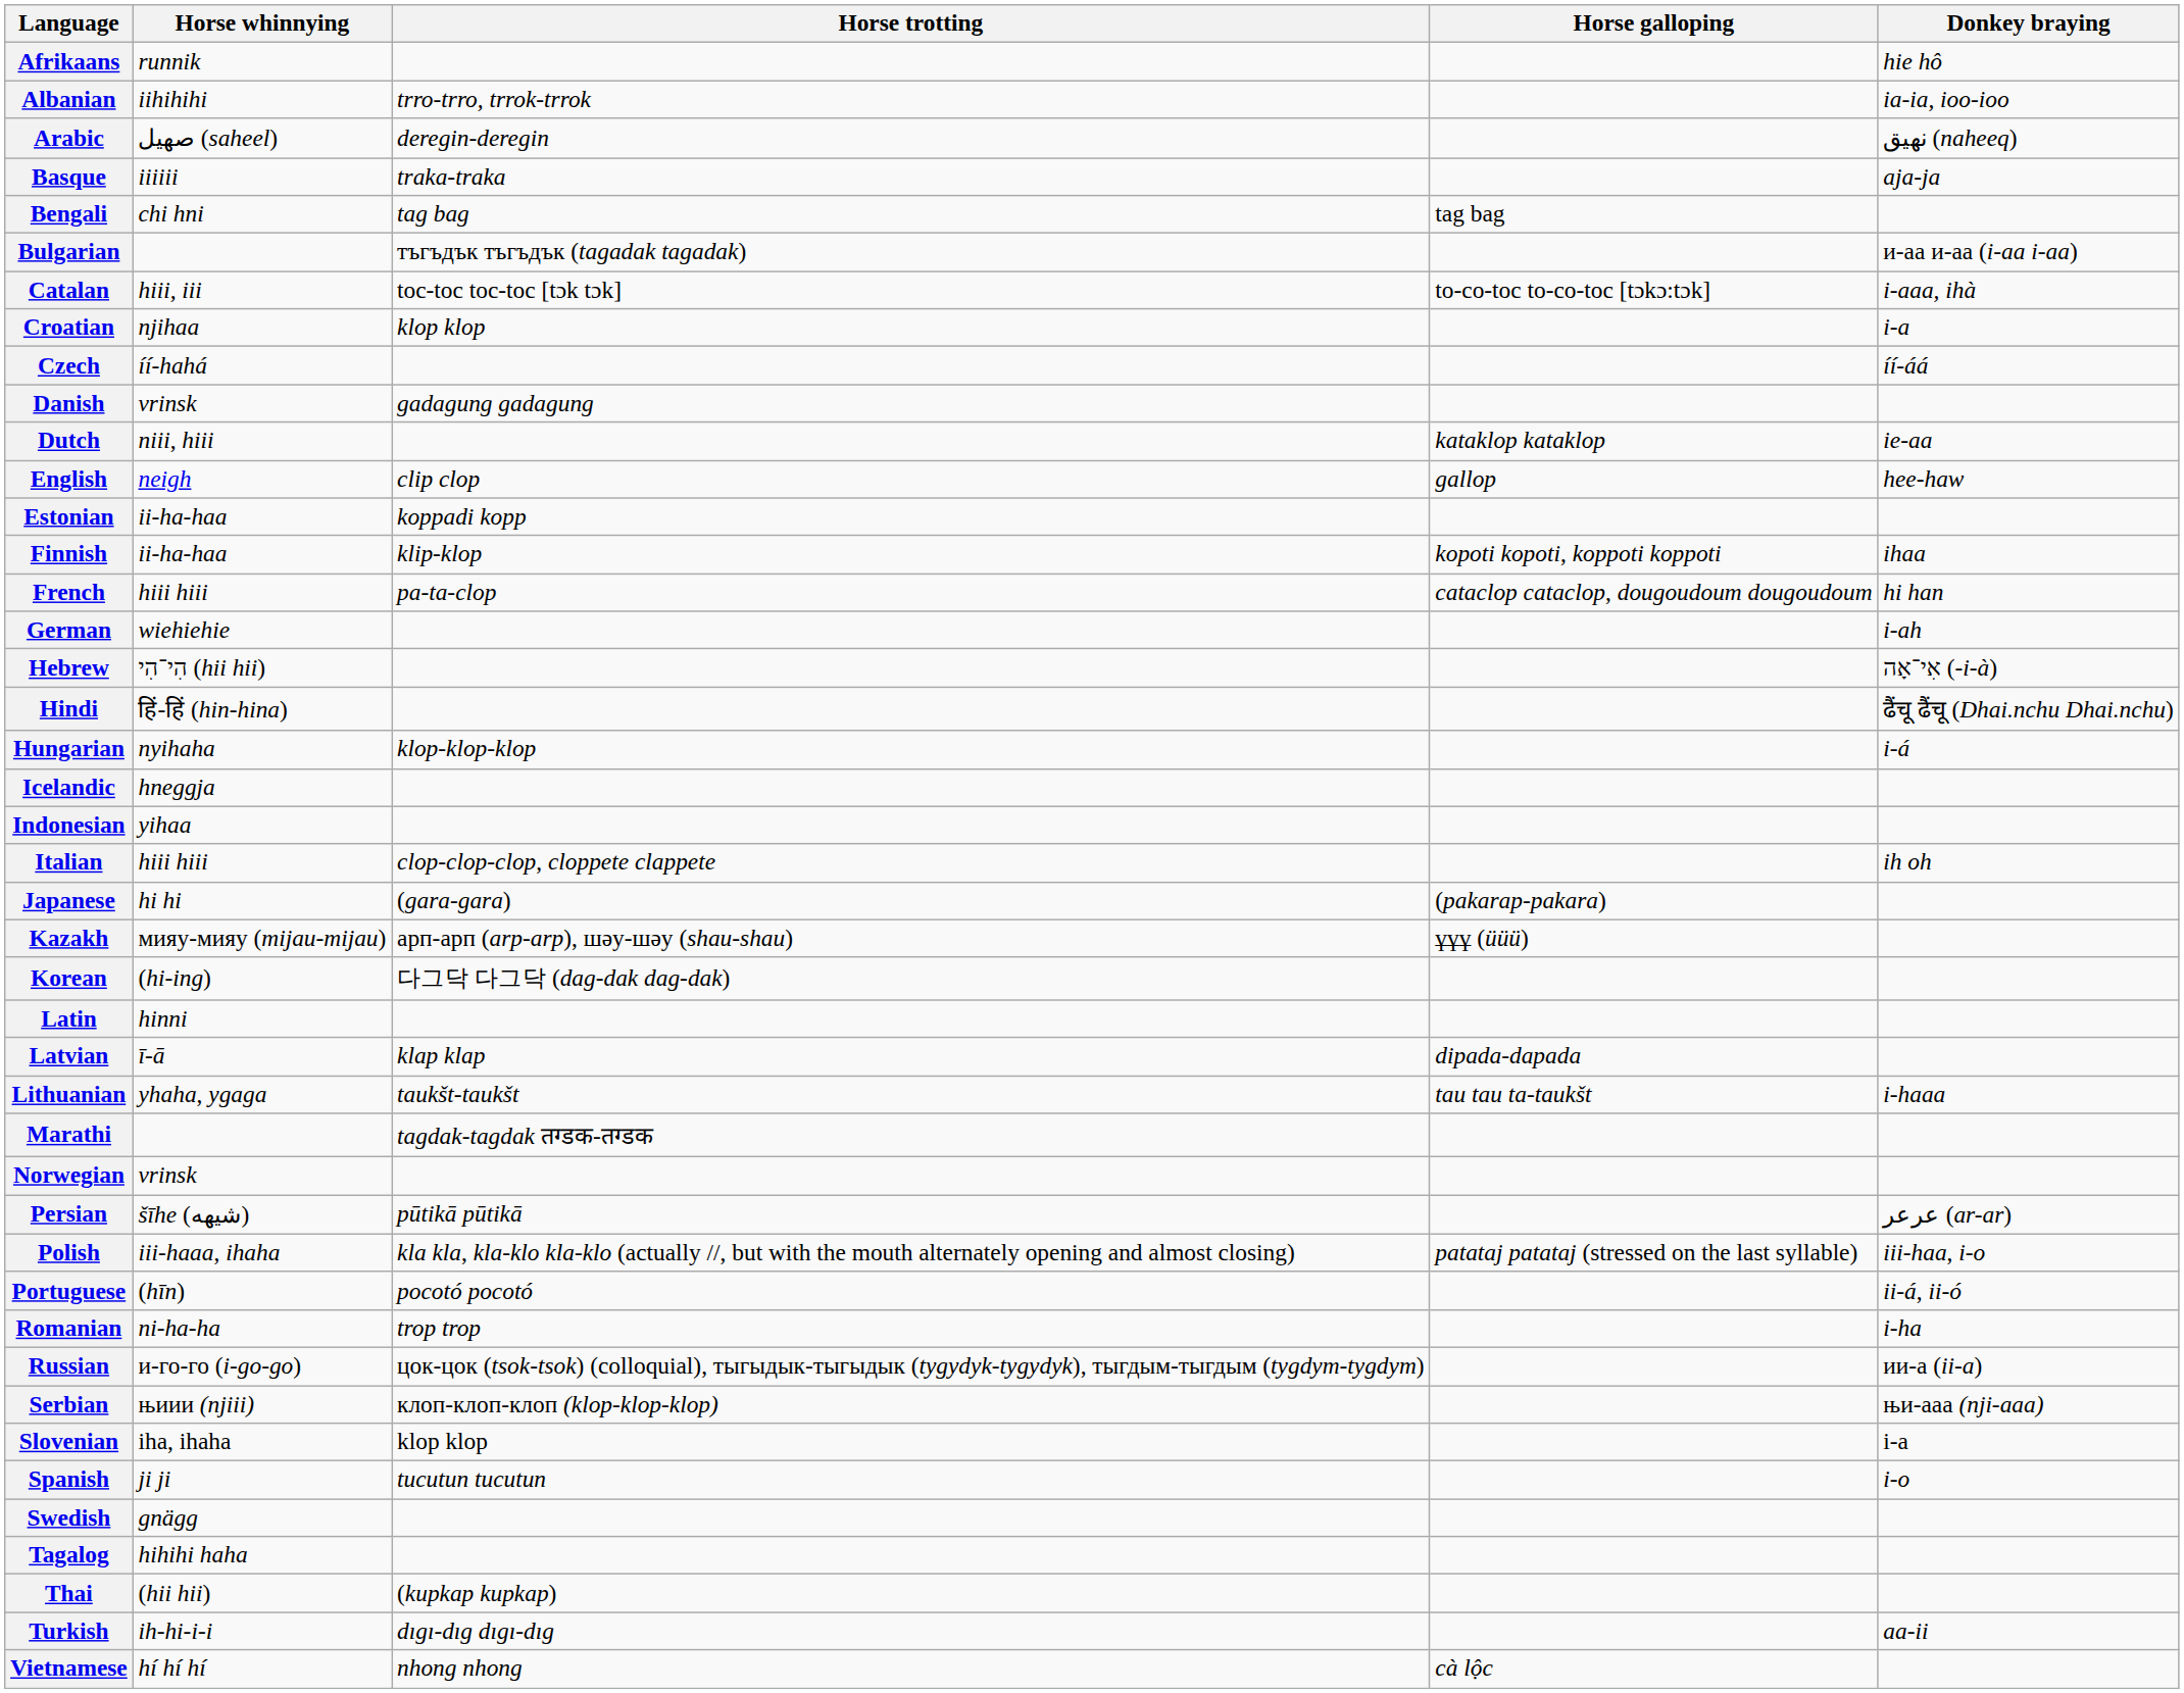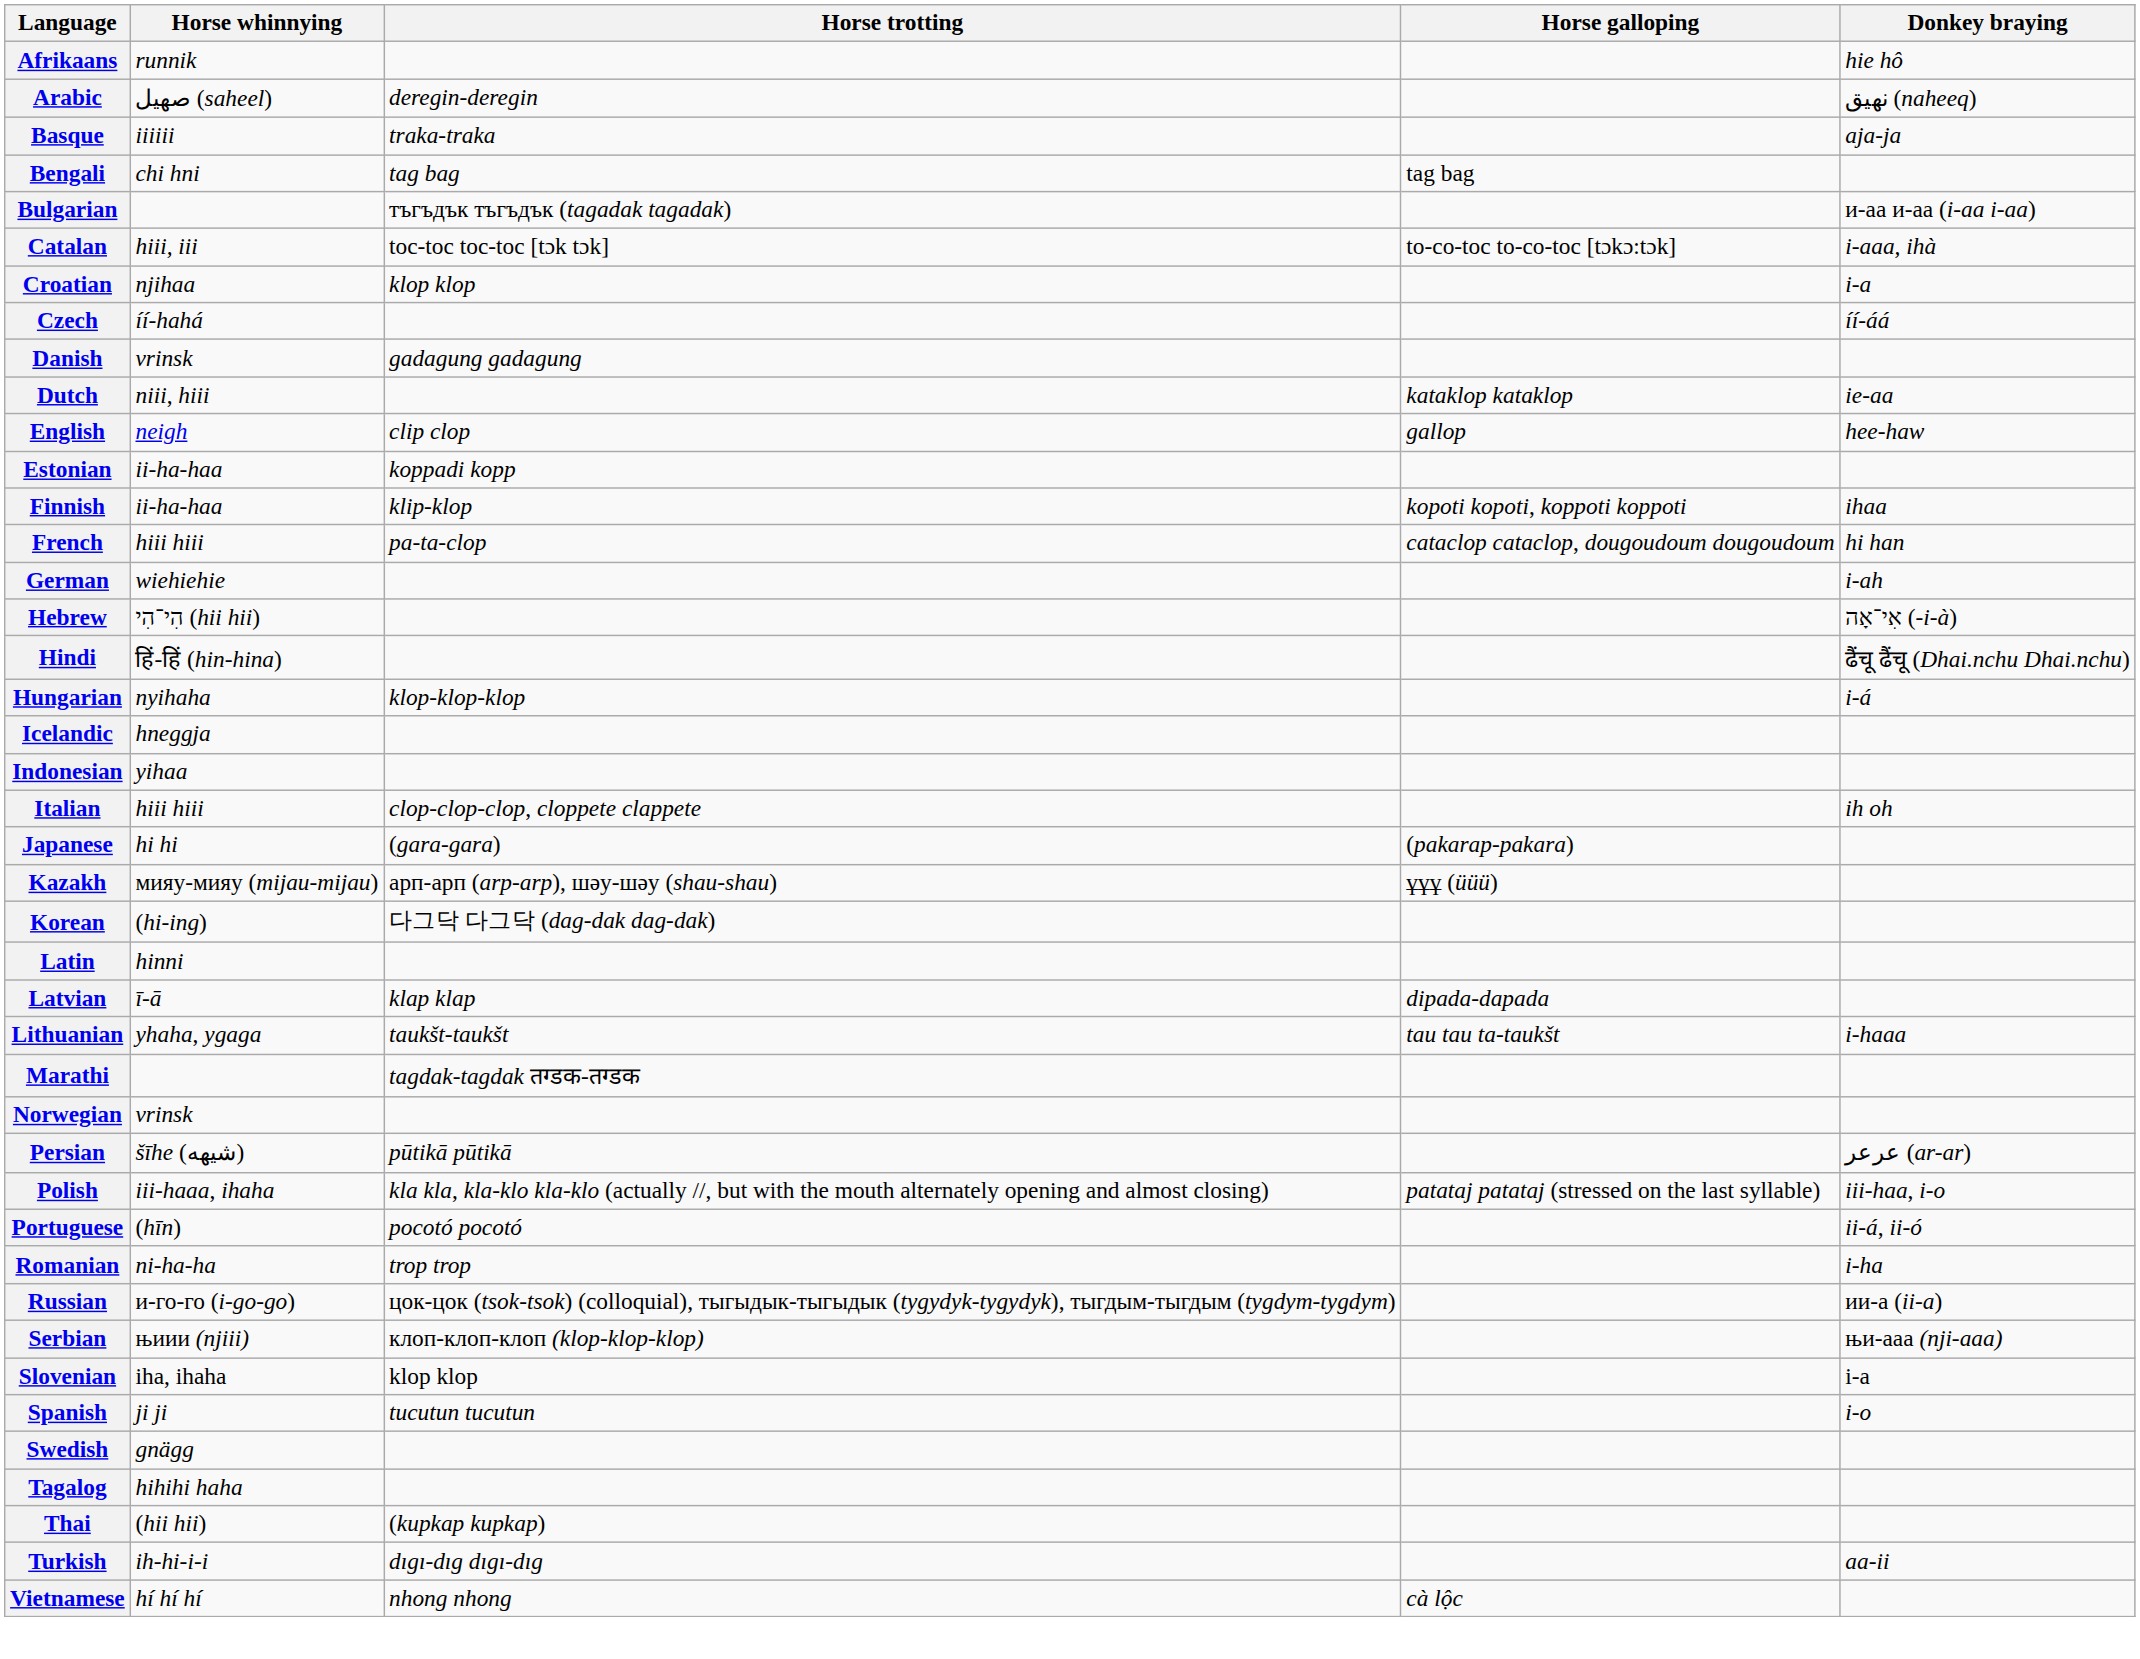 <table class="wikitable">
 <tr>
 <th>Language</th>
 <th>Horse whinnying</th>
 <th>Horse trotting</th>
 <th>Horse galloping</th>
 <th>Donkey braying</th>
 </tr>
 <tr>
 <th><a href='#'>Afrikaans</a></th>
 <td><em>runnik</em></td>
 <td></td>
 <td></td>
 <td><em>hie hô</em></td>
-</tr>
-<tr>
-<th><a href='#'>Albanian</a></th>
-<td><em>iihihihi</em></td>
-<td><em>trro-trro, trrok-trrok</em></td>
-<td></td>
-<td><em>ia-ia, ioo-ioo</em></td>
 </tr>
 <tr>
 <th><a href='#'>Arabic</a></th>
 <td>صهيل (<em>saheel</em>)</td>
 <td><em>deregin-deregin</em></td>
 <td></td>
 <td>نهيق (<em>naheeq</em>)</td>
 </tr>
 <tr>
 <th><a href='#'>Basque</a></th>
 <td><em>iiiiii</em></td>
 <td><em>traka-traka</em></td>
 <td></td>
 <td><em>aja-ja</em></td>
 </tr>
 <tr>
 <th><a href='#'>Bengali</a></th>
 <td><em>chi hni</em></td>
 <td><em>tag bag</em></td>
 <td>tag bag</td>
 <td></td>
 </tr>
 <tr>
 <th><a href='#'>Bulgarian</a></th>
 <td></td>
 <td>тъгъдък тъгъдък (<em>tagadak tagadak</em>)</td>
 <td></td>
 <td>и-аа и-аа (<em>i-aa i-aa</em>)</td>
 </tr>
 <tr>
 <th><a href='#'>Catalan</a></th>
 <td><em>hiii, iii</em></td>
 <td>toc-toc toc-toc [tɔk tɔk]</td>
 <td>to-co-toc to-co-toc [tɔkɔ:tɔk]</td>
 <td><em>i-aaa, ihà</em></td>
 </tr>
 <tr>
 <th><a href='#'>Croatian</a></th>
 <td><em>njihaa</em></td>
 <td><em>klop klop</em></td>
 <td></td>
 <td><em>i-a</em></td>
 </tr>
 <tr>
 <th><a href='#'>Czech</a></th>
 <td><em>íí-hahá</em></td>
 <td></td>
 <td></td>
 <td><em>íí-áá</em></td>
 </tr>
 <tr>
 <th><a href='#'>Danish</a></th>
 <td><em>vrinsk</em></td>
 <td><em>gadagung gadagung</em></td>
 <td></td>
 <td></td>
 </tr>
 <tr>
 <th><a href='#'>Dutch</a></th>
 <td><em>niii</em>, <em>hiii</em></td>
 <td></td>
 <td><em>kataklop kataklop</em></td>
 <td><em>ie-aa</em></td>
 </tr>
 <tr>
 <th><a href='#'>English</a></th>
 <td><em><a href='#'>neigh</a></em></td>
 <td><em>clip clop</em></td>
 <td><em>gallop</em></td>
 <td><em>hee-haw</em></td>
 </tr>
 <tr>
 <th><a href='#'>Estonian</a></th>
 <td><em>ii-ha-haa</em></td>
 <td><em>koppadi kopp</em></td>
 <td></td>
 <td></td>
 </tr>
 <tr>
 <th><a href='#'>Finnish</a></th>
 <td><em>ii-ha-haa</em></td>
 <td><em>klip-klop</em></td>
 <td><em>kopoti kopoti</em>, <em>koppoti koppoti</em></td>
 <td><em>ihaa</em></td>
 </tr>
 <tr>
 <th><a href='#'>French</a></th>
 <td><em>hiii hiii</em></td>
 <td><em>pa-ta-clop</em></td>
 <td><em>cataclop cataclop</em>, <em>dougoudoum dougoudoum</em></td>
 <td><em>hi han</em></td>
 </tr>
 <tr>
 <th><a href='#'>German</a></th>
 <td><em>wiehiehie</em></td>
 <td></td>
 <td></td>
 <td><em>i-ah</em></td>
 </tr>
 <tr>
 <th><a href='#'>Hebrew</a></th>
 <td>הִי־הִי (<em>hii hii</em>)</td>
 <td></td>
 <td></td>
 <td>אִי־אָה (<em>-i-à</em>)</td>
 </tr>
 <tr>
 <th><a href='#'>Hindi</a></th>
 <td>हिं-हिं (<em>hin-hina</em>)</td>
 <td></td>
 <td></td>
 <td>ढैंचू ढैंचू (<em>Dhai.nchu Dhai.nchu</em>)</td>
 </tr>
 <tr>
 <th><a href='#'>Hungarian</a></th>
 <td><em>nyihaha</em></td>
 <td><em>klop-klop-klop</em></td>
 <td></td>
 <td><em>i-á</em></td>
 </tr>
 <tr>
 <th><a href='#'>Icelandic</a></th>
 <td><em>hneggja</em></td>
 <td></td>
 <td></td>
 <td></td>
 </tr>
 <tr>
 <th><a href='#'>Indonesian</a></th>
 <td><em>yihaa</em></td>
 <td></td>
 <td></td>
 <td></td>
 </tr>
 <tr>
 <th><a href='#'>Italian</a></th>
 <td><em>hiii hiii</em></td>
 <td><em>clop-clop-clop</em>, <em>cloppete clappete</em></td>
 <td></td>
 <td><em>ih oh</em></td>
 </tr>
 <tr>
 <th><a href='#'>Japanese</a></th>
 <td><em>hi hi</em></td>
 <td> (<em>gara-gara</em>)</td>
 <td> (<em>pakarap-pakara</em>)</td>
 <td></td>
 </tr>
 <tr>
 <th><a href='#'>Kazakh</a></th>
 <td>мияу-мияу (<em>mijau-mijau</em>)</td>
 <td>арп-арп (<em>arp-arp</em>), шәу-шәу (<em>shau-shau</em>)</td>
 <td>ұұұ (<em>üüü</em>)</td>
 <td></td>
 </tr>
 <tr>
 <th><a href='#'>Korean</a></th>
 <td> (<em>hi-ing</em>)</td>
 <td>다그닥 다그닥 (<em>dag-dak dag-dak</em>)</td>
 <td></td>
 <td></td>
 </tr>
 <tr>
 <th><a href='#'>Latin</a></th>
 <td><em>hinni</em></td>
 <td></td>
 <td></td>
 <td></td>
 </tr>
 <tr>
 <th><a href='#'>Latvian</a></th>
 <td><em>ī-ā</em></td>
 <td><em>klap klap</em></td>
 <td><em>dipada-dapada</em></td>
 <td></td>
 </tr>
 <tr>
 <th><a href='#'>Lithuanian</a></th>
 <td><em>yhaha</em>, <em>ygaga</em></td>
 <td><em>taukšt-taukšt</em></td>
 <td><em>tau tau ta-taukšt</em></td>
 <td><em>i-haaa</em></td>
 </tr>
 <tr>
 <th><a href='#'>Marathi</a></th>
 <td></td>
 <td><em>tagdak-tagdak</em> तग्डक-तग्डक</td>
 <td></td>
 <td></td>
 </tr>
 <tr>
 <th><a href='#'>Norwegian</a></th>
 <td><em>vrinsk</em></td>
 <td></td>
 <td></td>
 <td></td>
 </tr>
 <tr>
 <th><a href='#'>Persian</a></th>
 <td><em>šīhe</em> (شیهه)</td>
 <td><em>pūtikā pūtikā</em></td>
 <td></td>
 <td>عرعر (<em>ar-ar</em>)</td>
 </tr>
 <tr>
 <th><a href='#'>Polish</a></th>
 <td><em>iii-haaa</em>, <em>ihaha</em></td>
 <td><em>kla kla</em>, <em>kla-klo kla-klo</em> (actually /<a href='#'></a>/, but with the mouth alternately opening and almost closing)</td>
 <td><em>patataj patataj</em> (stressed on the last syllable)</td>
 <td><em>iii-haa</em>, <em>i-o</em></td>
 </tr>
 <tr>
 <th><a href='#'>Portuguese</a></th>
 <td> (<em>hīn</em>)</td>
 <td><em>pocotó pocotó</em></td>
 <td></td>
 <td><em>ii-á</em>, <em>ii-ó</em></td>
 </tr>
 <tr>
 <th><a href='#'>Romanian</a></th>
 <td><em>ni-ha-ha</em></td>
 <td><em>trop trop</em></td>
 <td></td>
 <td><em>i-ha</em></td>
 </tr>
 <tr>
 <th><a href='#'>Russian</a></th>
 <td>и-го-го (<em>i-go-go</em>)</td>
 <td>цок-цок (<em>tsok-tsok</em>) (colloquial), тыгыдык-тыгыдык (<em>tygydyk-tygydyk</em>), тыгдым-тыгдым (<em>tygdym-tygdym</em>)</td>
 <td></td>
 <td>ии-а (<em>ii-a</em>)</td>
 </tr>
 <tr>
 <th><a href='#'>Serbian</a></th>
 <td>њиии <em>(njiii)</em></td>
 <td>клоп-клоп-клоп <em>(klop-klop-klop)</em></td>
 <td></td>
 <td>њи-ааа <em>(nji-aaa)</em></td>
 </tr>
 <tr>
 <th><a href='#'>Slovenian</a></th>
 <td>iha, ihaha</td>
 <td>klop klop</td>
 <td></td>
 <td>i-a</td>
 </tr>
 <tr>
 <th><a href='#'>Spanish</a></th>
 <td><em>ji ji</em></td>
 <td><em>tucutun tucutun</em></td>
 <td></td>
 <td><em>i-o</em></td>
 </tr>
 <tr>
 <th><a href='#'>Swedish</a></th>
 <td><em>gnägg</em></td>
 <td></td>
 <td></td>
 <td></td>
 </tr>
 <tr>
 <th><a href='#'>Tagalog</a></th>
 <td><em>hihihi haha</em></td>
 <td></td>
 <td></td>
 <td></td>
 </tr>
 <tr>
 <th><a href='#'>Thai</a></th>
 <td> (<em>hii hii</em>)</td>
 <td> (<em>kupkap kupkap</em>)</td>
 <td></td>
 <td></td>
 </tr>
 <tr>
 <th><a href='#'>Turkish</a></th>
 <td><em>ih-hi-i-i</em></td>
 <td><em>dıgı-dıg dıgı-dıg</em></td>
 <td></td>
 <td><em>aa-ii</em></td>
 </tr>
 <tr>
 <th><a href='#'>Vietnamese</a></th>
 <td><em>hí hí hí</em></td>
 <td><em>nhong nhong</em></td>
 <td><em>cà lộc</em></td>
 <td></td>
 </tr>
 </table>
